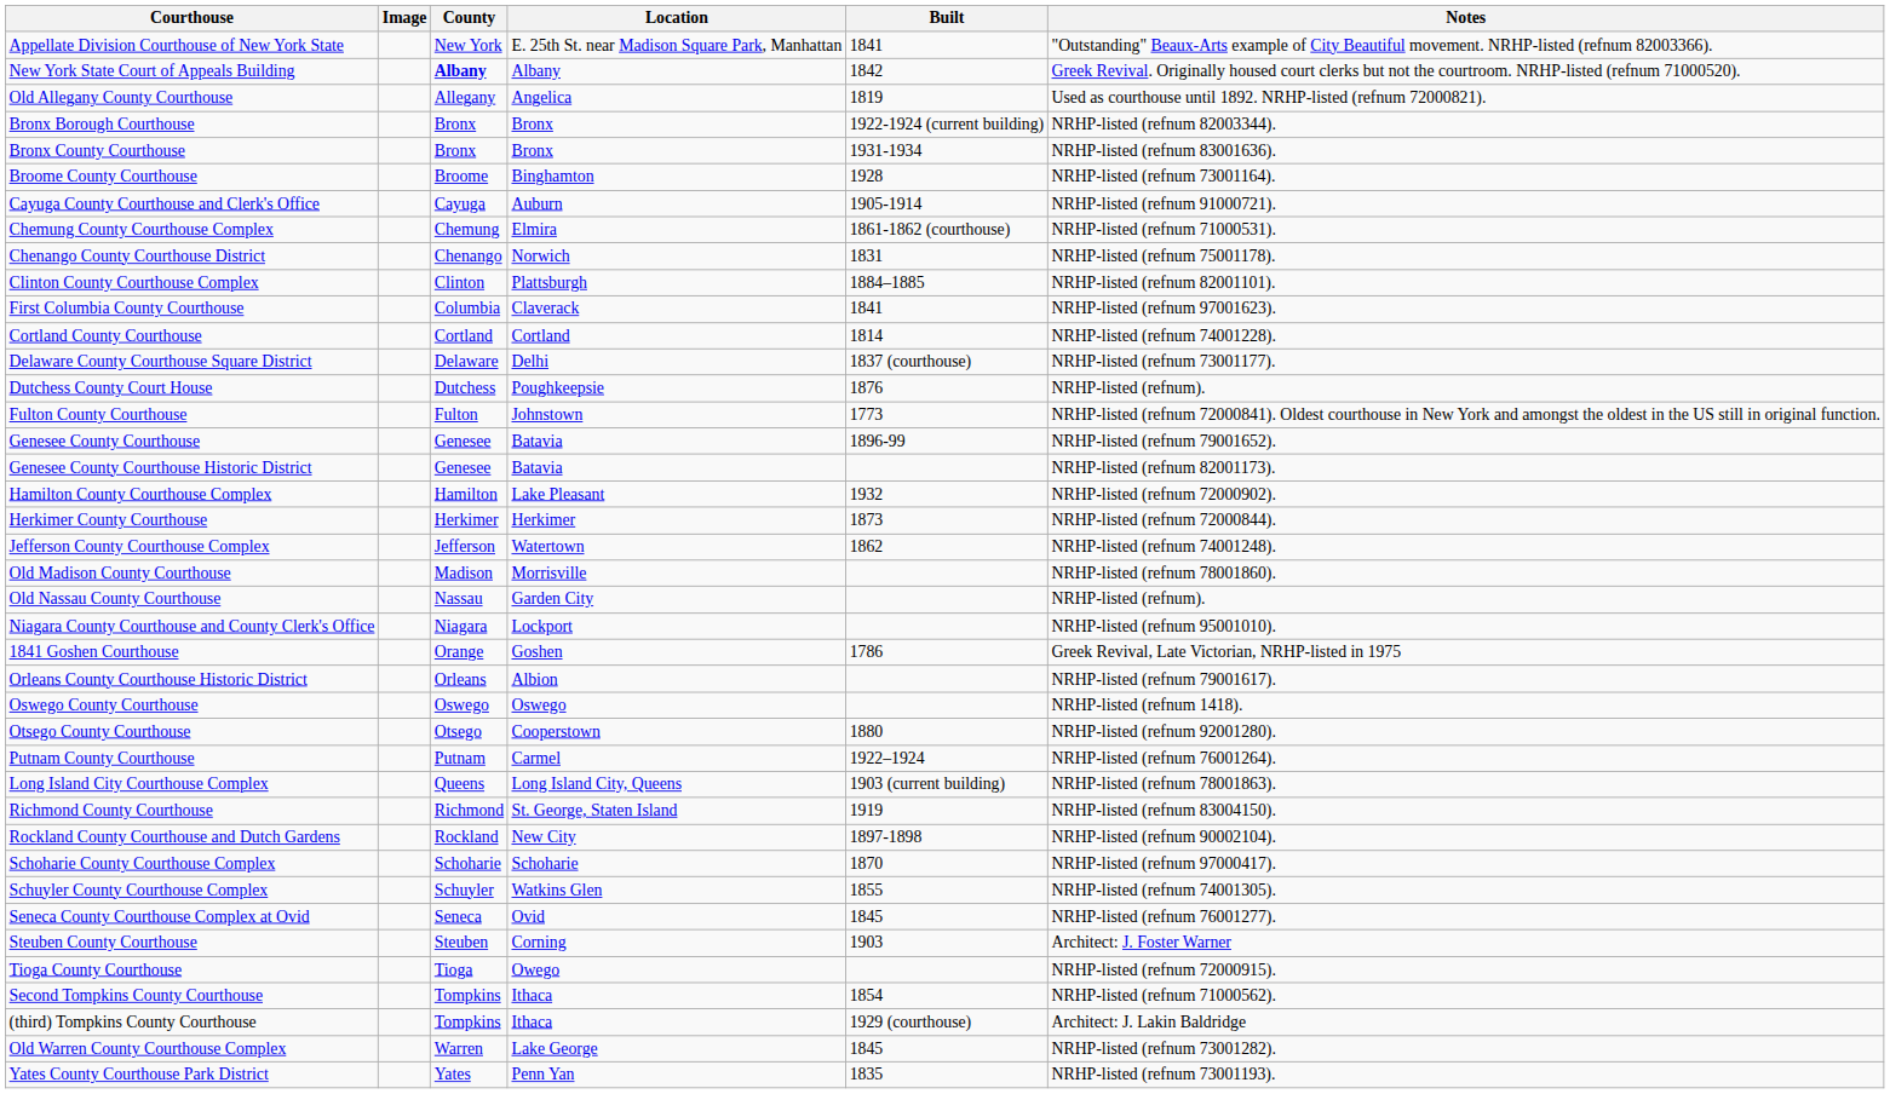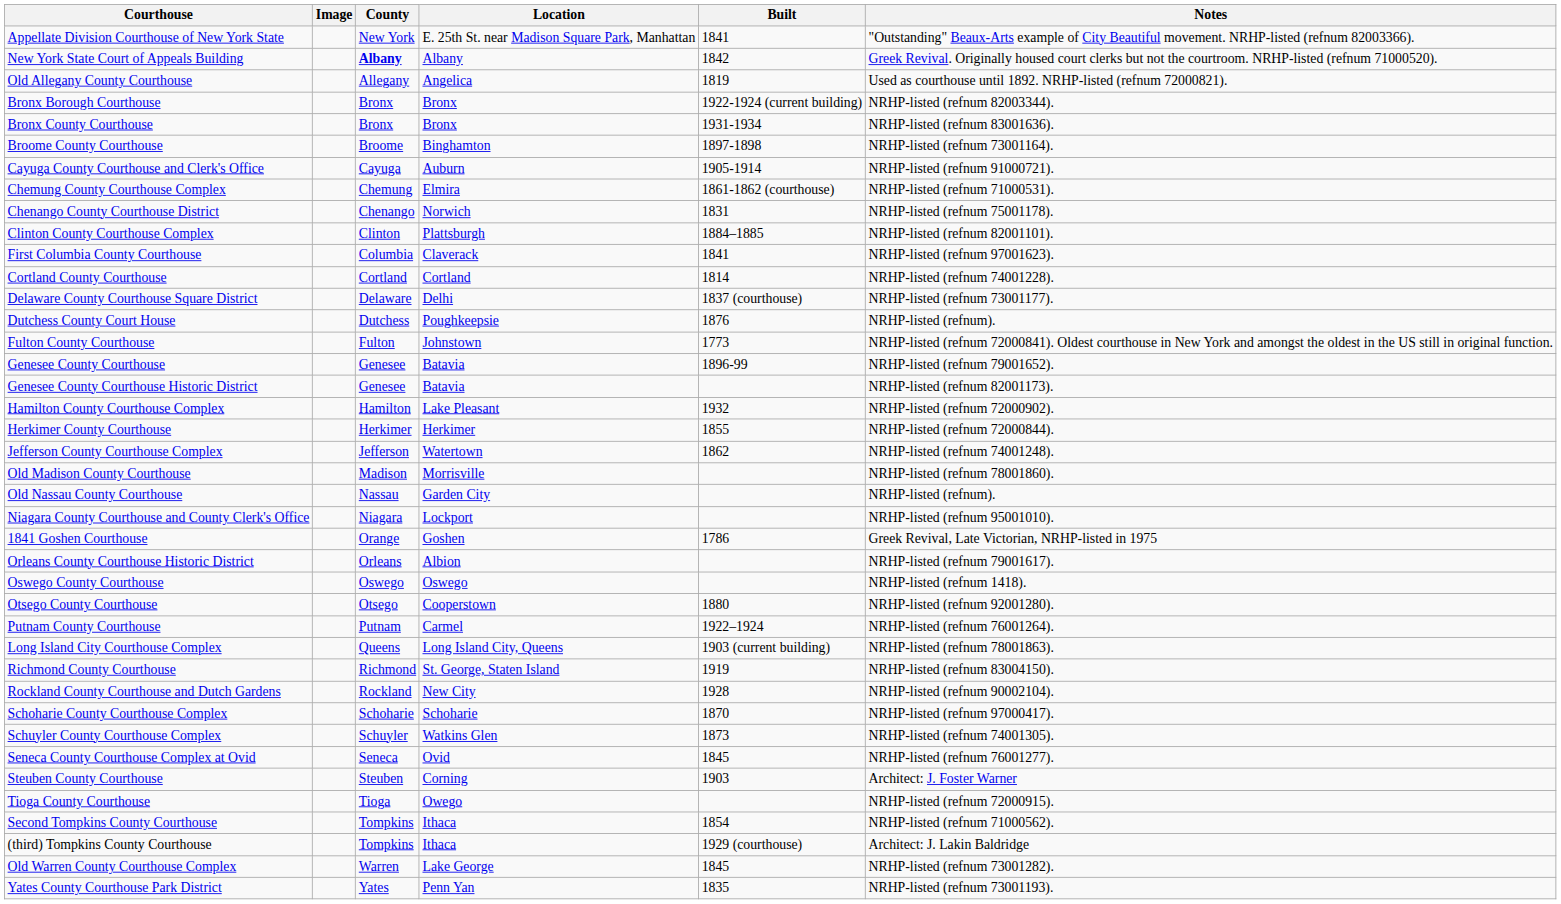 <table class="wikitable sortable sticky-header sort-under">
 <tr>
 <th>Courthouse</th>
 <th>Image</th>
 <th>County</th>
 <th>Location</th>
 <th>Built</th>
 <th>Notes</th>
 </tr>
 <tr>
 <td><a href='#'>Appellate Division Courthouse of New York State</a></td>
 <td></td>
 <td><a href='#'>New York</a></td>
 <td>E. 25th St. near <a href='#'>Madison Square Park</a>, Manhattan<br><small></small></td>
 <td>1841</td>
 <td>"Outstanding" <a href='#'>Beaux-Arts</a> example of <a href='#'>City Beautiful</a> movement. NRHP-listed (refnum 82003366).</td>
 </tr>
 <tr>
 <td><a href='#'>New York State Court of Appeals Building</a></td>
 <td></td>
 <td><strong><a href='#'>Albany</a></strong></td>
 <td><a href='#'>Albany</a><br><small></small></td>
 <td>1842</td>
 <td><a href='#'>Greek Revival</a>. Originally housed court clerks but not the courtroom. NRHP-listed (refnum 71000520).</td>
 </tr>
 <tr>
 <td><a href='#'>Old Allegany County Courthouse</a></td>
 <td></td>
 <td><a href='#'>Allegany</a></td>
 <td><a href='#'>Angelica</a><br><small></small></td>
 <td>1819</td>
 <td>Used as courthouse until 1892. NRHP-listed (refnum 72000821).</td>
 </tr>
 <tr>
 <td><a href='#'>Bronx Borough Courthouse</a></td>
 <td></td>
 <td><a href='#'>Bronx</a></td>
 <td><a href='#'>Bronx</a></td>
 <td>1922-1924 (current building)</td>
 <td>NRHP-listed (refnum 82003344).</td>
 </tr>
 <tr>
 <td><a href='#'>Bronx County Courthouse</a></td>
 <td></td>
 <td><a href='#'>Bronx</a></td>
 <td><a href='#'>Bronx</a></td>
 <td>1931-1934</td>
 <td>NRHP-listed (refnum 83001636).</td>
 </tr>
 <tr>
 <td><a href='#'>Broome County Courthouse</a></td>
 <td></td>
 <td><a href='#'>Broome</a></td>
 <td><a href='#'>Binghamton</a></td>
-<td>1928</td>
+<td>1897-1898</td>
 <td>NRHP-listed (refnum 73001164).</td>
 </tr>
 <tr>
 <td><a href='#'>Cayuga County Courthouse and Clerk's Office</a></td>
 <td></td>
 <td><a href='#'>Cayuga</a></td>
 <td><a href='#'>Auburn</a></td>
 <td>1905-1914</td>
 <td>NRHP-listed (refnum 91000721).</td>
 </tr>
 <tr>
 <td><a href='#'>Chemung County Courthouse Complex</a></td>
 <td></td>
 <td><a href='#'>Chemung</a></td>
 <td><a href='#'>Elmira</a></td>
 <td>1861-1862 (courthouse)</td>
 <td>NRHP-listed (refnum 71000531).</td>
 </tr>
 <tr>
 <td><a href='#'>Chenango County Courthouse District</a></td>
 <td></td>
 <td><a href='#'>Chenango</a></td>
 <td><a href='#'>Norwich</a></td>
 <td>1831</td>
 <td>NRHP-listed (refnum 75001178).</td>
 </tr>
 <tr>
 <td><a href='#'>Clinton County Courthouse Complex</a></td>
 <td></td>
 <td><a href='#'>Clinton</a></td>
 <td><a href='#'>Plattsburgh</a></td>
 <td>1884–1885</td>
 <td>NRHP-listed (refnum 82001101).</td>
 </tr>
 <tr>
 <td><a href='#'>First Columbia County Courthouse</a></td>
 <td></td>
 <td><a href='#'>Columbia</a></td>
 <td><a href='#'>Claverack</a></td>
 <td>1841</td>
 <td>NRHP-listed (refnum 97001623).</td>
 </tr>
 <tr>
 <td><a href='#'>Cortland County Courthouse</a></td>
 <td></td>
 <td><a href='#'>Cortland</a></td>
 <td><a href='#'>Cortland</a></td>
 <td>1814</td>
 <td>NRHP-listed (refnum 74001228).</td>
 </tr>
 <tr>
 <td><a href='#'>Delaware County Courthouse Square District</a></td>
 <td></td>
 <td><a href='#'>Delaware</a></td>
 <td><a href='#'>Delhi</a></td>
 <td>1837 (courthouse)</td>
 <td>NRHP-listed (refnum 73001177).</td>
 </tr>
 <tr>
 <td><a href='#'>Dutchess County Court House</a></td>
 <td></td>
 <td><a href='#'>Dutchess</a></td>
 <td><a href='#'>Poughkeepsie</a></td>
 <td>1876</td>
 <td>NRHP-listed (refnum).</td>
 </tr>
 <tr>
 <td><a href='#'>Fulton County Courthouse</a></td>
 <td></td>
 <td><a href='#'>Fulton</a></td>
 <td><a href='#'>Johnstown</a></td>
 <td>1773</td>
 <td>NRHP-listed (refnum 72000841). Oldest courthouse in New York and amongst the oldest in the US still in original function.</td>
 </tr>
 <tr>
 <td><a href='#'>Genesee County Courthouse</a></td>
 <td></td>
 <td><a href='#'>Genesee</a></td>
 <td><a href='#'>Batavia</a></td>
 <td>1896-99</td>
 <td>NRHP-listed (refnum 79001652).</td>
 </tr>
 <tr>
 <td><a href='#'>Genesee County Courthouse Historic District</a></td>
 <td></td>
 <td><a href='#'>Genesee</a></td>
 <td><a href='#'>Batavia</a></td>
 <td></td>
 <td>NRHP-listed (refnum 82001173).</td>
 </tr>
 <tr>
 <td><a href='#'>Hamilton County Courthouse Complex</a></td>
 <td></td>
 <td><a href='#'>Hamilton</a></td>
 <td><a href='#'>Lake Pleasant</a></td>
 <td>1932</td>
 <td>NRHP-listed (refnum 72000902).</td>
 </tr>
 <tr>
 <td><a href='#'>Herkimer County Courthouse</a></td>
 <td></td>
 <td><a href='#'>Herkimer</a></td>
 <td><a href='#'>Herkimer</a></td>
-<td>1873</td>
+<td>1855</td>
 <td>NRHP-listed (refnum 72000844).</td>
 </tr>
 <tr>
 <td><a href='#'>Jefferson County Courthouse Complex</a></td>
 <td></td>
 <td><a href='#'>Jefferson</a></td>
 <td><a href='#'>Watertown</a></td>
 <td>1862</td>
 <td>NRHP-listed (refnum 74001248).</td>
 </tr>
 <tr>
 <td><a href='#'>Old Madison County Courthouse</a></td>
 <td></td>
 <td><a href='#'>Madison</a></td>
 <td><a href='#'>Morrisville</a></td>
 <td></td>
 <td>NRHP-listed (refnum 78001860).</td>
 </tr>
 <tr>
 <td><a href='#'>Old Nassau County Courthouse</a></td>
 <td></td>
 <td><a href='#'>Nassau</a></td>
 <td><a href='#'>Garden City</a></td>
 <td></td>
 <td>NRHP-listed (refnum).</td>
 </tr>
 <tr>
 <td><a href='#'>Niagara County Courthouse and County Clerk's Office</a></td>
 <td></td>
 <td><a href='#'>Niagara</a></td>
 <td><a href='#'>Lockport</a></td>
 <td></td>
 <td>NRHP-listed (refnum 95001010).</td>
 </tr>
 <tr>
 <td><a href='#'>1841 Goshen Courthouse</a></td>
 <td></td>
 <td><a href='#'>Orange</a></td>
 <td><a href='#'>Goshen</a><br><small></small></td>
 <td>1786</td>
 <td>Greek Revival, Late Victorian, NRHP-listed in 1975</td>
 </tr>
 <tr>
 <td><a href='#'>Orleans County Courthouse Historic District</a></td>
 <td></td>
 <td><a href='#'>Orleans</a></td>
 <td><a href='#'>Albion</a></td>
 <td></td>
 <td>NRHP-listed (refnum 79001617).</td>
 </tr>
 <tr>
 <td><a href='#'>Oswego County Courthouse</a></td>
 <td></td>
 <td><a href='#'>Oswego</a></td>
 <td><a href='#'>Oswego</a></td>
 <td></td>
 <td>NRHP-listed (refnum 1418).</td>
 </tr>
 <tr>
 <td><a href='#'>Otsego County Courthouse</a></td>
 <td></td>
 <td><a href='#'>Otsego</a></td>
 <td><a href='#'>Cooperstown</a></td>
 <td>1880</td>
 <td>NRHP-listed (refnum 92001280).</td>
 </tr>
 <tr>
 <td><a href='#'>Putnam County Courthouse</a></td>
 <td></td>
 <td><a href='#'>Putnam</a></td>
 <td><a href='#'>Carmel</a></td>
 <td>1922–1924</td>
 <td>NRHP-listed (refnum 76001264).</td>
 </tr>
 <tr>
 <td><a href='#'>Long Island City Courthouse Complex</a></td>
 <td></td>
 <td><a href='#'>Queens</a></td>
 <td><a href='#'>Long Island City, Queens</a></td>
 <td>1903 (current building)</td>
 <td>NRHP-listed (refnum 78001863).</td>
 </tr>
 <tr>
 <td><a href='#'>Richmond County Courthouse</a></td>
 <td></td>
 <td><a href='#'>Richmond</a></td>
 <td><a href='#'>St. George, Staten Island</a></td>
 <td>1919</td>
 <td>NRHP-listed (refnum 83004150).</td>
 </tr>
 <tr>
 <td><a href='#'>Rockland County Courthouse and Dutch Gardens</a></td>
 <td></td>
 <td><a href='#'>Rockland</a></td>
 <td><a href='#'>New City</a></td>
-<td>1897-1898</td>
+<td>1928</td>
 <td>NRHP-listed (refnum 90002104).</td>
 </tr>
 <tr>
 <td><a href='#'>Schoharie County Courthouse Complex</a></td>
 <td></td>
 <td><a href='#'>Schoharie</a></td>
 <td><a href='#'>Schoharie</a></td>
 <td>1870</td>
 <td>NRHP-listed (refnum 97000417).</td>
 </tr>
 <tr>
 <td><a href='#'>Schuyler County Courthouse Complex</a></td>
 <td></td>
 <td><a href='#'>Schuyler</a></td>
 <td><a href='#'>Watkins Glen</a></td>
-<td>1855</td>
+<td>1873</td>
 <td>NRHP-listed (refnum 74001305).</td>
 </tr>
 <tr>
 <td><a href='#'>Seneca County Courthouse Complex at Ovid</a></td>
 <td></td>
 <td><a href='#'>Seneca</a></td>
 <td><a href='#'>Ovid</a></td>
 <td>1845</td>
 <td>NRHP-listed (refnum 76001277).</td>
 </tr>
 <tr>
 <td><a href='#'>Steuben County Courthouse</a></td>
 <td></td>
 <td><a href='#'>Steuben</a></td>
 <td><a href='#'>Corning</a></td>
 <td>1903</td>
 <td>Architect: <a href='#'>J. Foster Warner</a></td>
 </tr>
 <tr>
 <td><a href='#'>Tioga County Courthouse</a></td>
 <td></td>
 <td><a href='#'>Tioga</a></td>
 <td><a href='#'>Owego</a></td>
 <td></td>
 <td>NRHP-listed (refnum 72000915).</td>
 </tr>
 <tr>
 <td><a href='#'>Second Tompkins County Courthouse</a></td>
 <td></td>
 <td><a href='#'>Tompkins</a></td>
 <td><a href='#'>Ithaca</a></td>
 <td>1854</td>
 <td>NRHP-listed (refnum 71000562).</td>
 </tr>
 <tr>
 <td>(third) Tompkins County Courthouse</td>
 <td></td>
 <td><a href='#'>Tompkins</a></td>
 <td><a href='#'>Ithaca</a></td>
 <td>1929 (courthouse)</td>
 <td>Architect: J. Lakin Baldridge</td>
 </tr>
 <tr>
 <td><a href='#'>Old Warren County Courthouse Complex</a></td>
 <td></td>
 <td><a href='#'>Warren</a></td>
 <td><a href='#'>Lake George</a></td>
 <td>1845</td>
 <td>NRHP-listed (refnum 73001282).</td>
 </tr>
 <tr>
 <td><a href='#'>Yates County Courthouse Park District</a></td>
 <td></td>
 <td><a href='#'>Yates</a></td>
 <td><a href='#'>Penn Yan</a></td>
 <td>1835</td>
 <td>NRHP-listed (refnum 73001193).</td>
 </tr>
 </table>
